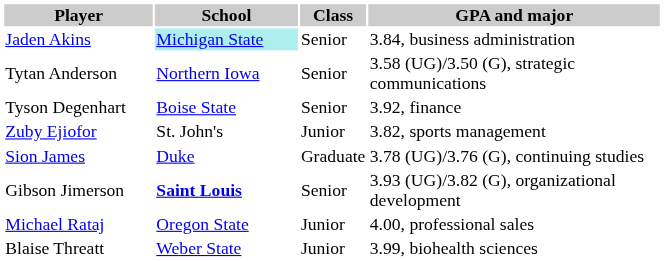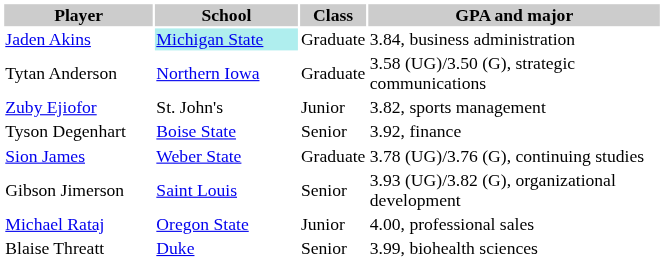 <table style="width:600px" "border:'1' 'solid' 'gray' ">
 <tr>
 <th style="background:#ccc; width:23%;">Player</th>
 <th style="background:#ccc; width:22%;">School</th>
 <th style="background:#ccc; width:10%;">Class</th>
 <th style="background:#ccc; width:45%;">GPA and major</th>
 </tr>
 <tr>
 <td><a href='#'>Jaden Akins</a></td>
 <td style="background: paleturquoise;"><a href='#'>Michigan State</a></td>
-<td>Senior</td>
+<td>Graduate</td>
 <td>3.84, business administration</td>
 </tr>
 <tr>
 <td>Tytan Anderson</td>
 <td><a href='#'>Northern Iowa</a></td>
-<td>Senior</td>
+<td>Graduate</td>
 <td>3.58 (UG)/3.50 (G), strategic communications</td>
+</tr>
+<tr>
+<td><a href='#'>Zuby Ejiofor</a></td>
+<td>St. John's</td>
+<td>Junior</td>
+<td>3.82, sports management</td>
 </tr>
 <tr>
 <td>Tyson Degenhart</td>
 <td><a href='#'>Boise State</a></td>
 <td>Senior</td>
 <td>3.92, finance</td>
 </tr>
 <tr>
-<td><a href='#'>Zuby Ejiofor</a></td>
-<td>St. John's</td>
-<td>Junior</td>
-<td>3.82, sports management</td>
-</tr>
-<tr>
 <td><a href='#'>Sion James</a></td>
-<td><a href='#'>Duke</a></td>
+<td><a href='#'>Weber State</a></td>
 <td>Graduate</td>
 <td>3.78 (UG)/3.76 (G), continuing studies</td>
 </tr>
 <tr>
 <td>Gibson Jimerson</td>
-<td><strong><a href='#'>Saint Louis</a></strong></td>
+<td><a href='#'>Saint Louis</a></td>
 <td>Senior</td>
 <td>3.93 (UG)/3.82 (G), organizational development</td>
 </tr>
 <tr>
 <td><a href='#'>Michael Rataj</a></td>
 <td><a href='#'>Oregon State</a></td>
 <td>Junior</td>
 <td>4.00, professional sales</td>
 </tr>
 <tr>
 <td>Blaise Threatt</td>
-<td><a href='#'>Weber State</a></td>
-<td>Junior</td>
+<td><a href='#'>Duke</a></td>
+<td>Senior</td>
 <td>3.99, biohealth sciences</td>
 </tr>
 </table>
